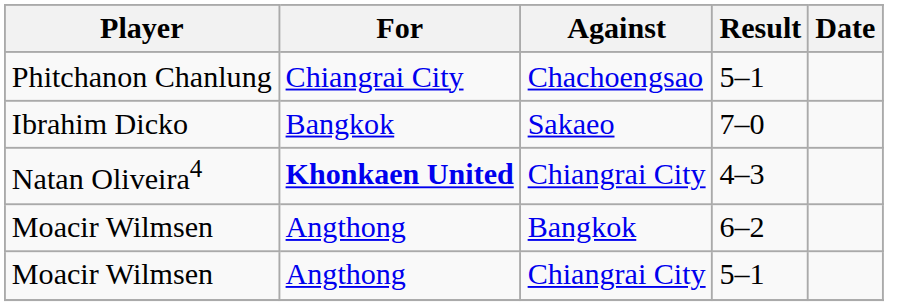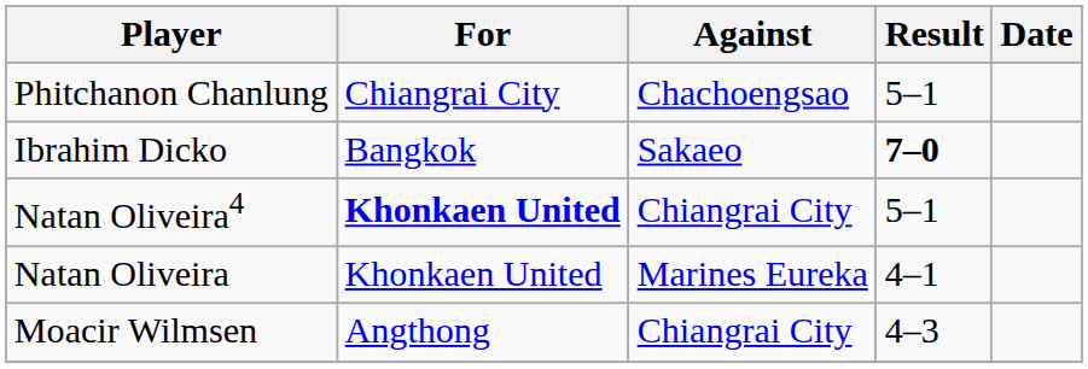 <table class="wikitable sortable">
 <tr>
 <th>Player</th>
 <th>For</th>
 <th>Against</th>
 <th align=center>Result</th>
 <th>Date</th>
 </tr>
 <tr>
 <td> Phitchanon Chanlung</td>
 <td><a href='#'>Chiangrai City</a></td>
 <td><a href='#'>Chachoengsao</a></td>
 <td>5–1</td>
 <td></td>
 </tr>
 <tr>
 <td> Ibrahim Dicko</td>
 <td><a href='#'>Bangkok</a></td>
 <td><a href='#'>Sakaeo</a></td>
-<td>7–0</td>
+<td><strong>7–0</strong></td>
 <td></td>
 </tr>
 <tr>
 <td> Natan Oliveira<sup>4</sup></td>
 <td><strong><a href='#'>Khonkaen United</a></strong></td>
 <td><a href='#'>Chiangrai City</a></td>
-<td>4–3</td>
+<td>5–1</td>
 <td></td>
 </tr>
 <tr>
-<td> Moacir Wilmsen</td>
-<td><a href='#'>Angthong</a></td>
-<td><a href='#'>Bangkok</a></td>
-<td>6–2</td>
+<td> Natan Oliveira</td>
+<td><a href='#'>Khonkaen United</a></td>
+<td><a href='#'>Marines Eureka</a></td>
+<td>4–1</td>
 <td></td>
 </tr>
 <tr>
 <td> Moacir Wilmsen</td>
 <td><a href='#'>Angthong</a></td>
 <td><a href='#'>Chiangrai City</a></td>
-<td>5–1</td>
+<td>4–3</td>
 <td></td>
 </tr>
 <tr>
 </tr>
 </table>
